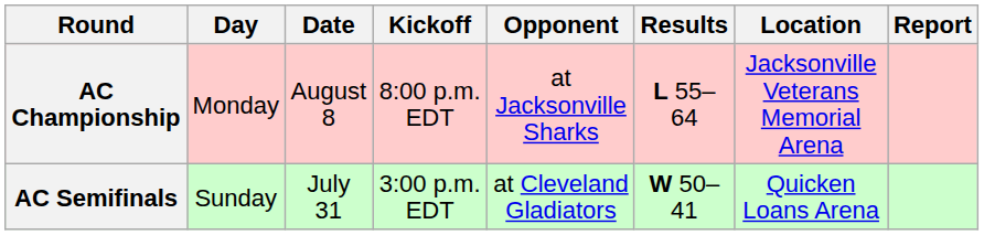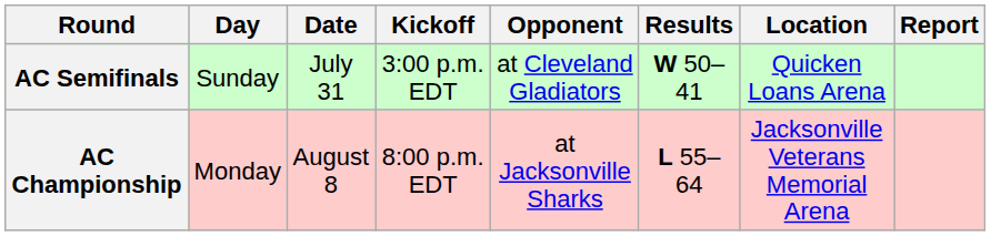 <table class="wikitable" style="font-size: 95%;">
 <tr>
 <th>Round</th>
 <th>Day</th>
 <th>Date</th>
 <th>Kickoff</th>
 <th>Opponent</th>
 <th>Results</th>
 <th>Location</th>
 <th>Report</th>
 </tr>
+<tr style= background:#ccffcc;>
+<th align="center">AC Semifinals</th>
+<td align="center">Sunday</td>
+<td align="center">July 31</td>
+<td align="center">3:00 p.m. EDT</td>
+<td align="center">at <a href='#'>Cleveland Gladiators</a></td>
+<td align="center"><strong>W</strong> 50–41</td>
+<td align="center"><a href='#'>Quicken Loans Arena</a></td>
+<td align="center"></td>
+</tr>
 <tr style= background:#ffcccc;>
 <th align="center">AC Championship</th>
 <td align="center">Monday</td>
 <td align="center">August 8</td>
 <td align="center">8:00 p.m. EDT</td>
 <td align="center">at <a href='#'>Jacksonville Sharks</a></td>
 <td align="center"><strong>L</strong> 55–64</td>
 <td align="center"><a href='#'>Jacksonville Veterans Memorial Arena</a></td>
 <td align="center"></td>
 </tr>
-<tr style= background:#ccffcc;>
-<th align="center">AC Semifinals</th>
-<td align="center">Sunday</td>
-<td align="center">July 31</td>
-<td align="center">3:00 p.m. EDT</td>
-<td align="center">at <a href='#'>Cleveland Gladiators</a></td>
-<td align="center"><strong>W</strong> 50–41</td>
-<td align="center"><a href='#'>Quicken Loans Arena</a></td>
-<td align="center"></td>
-</tr>
 </table>
